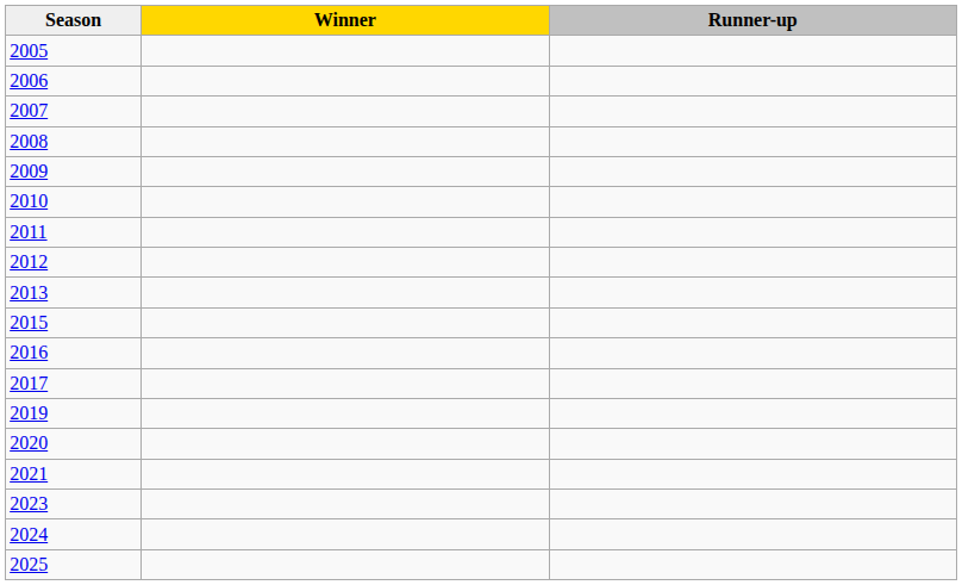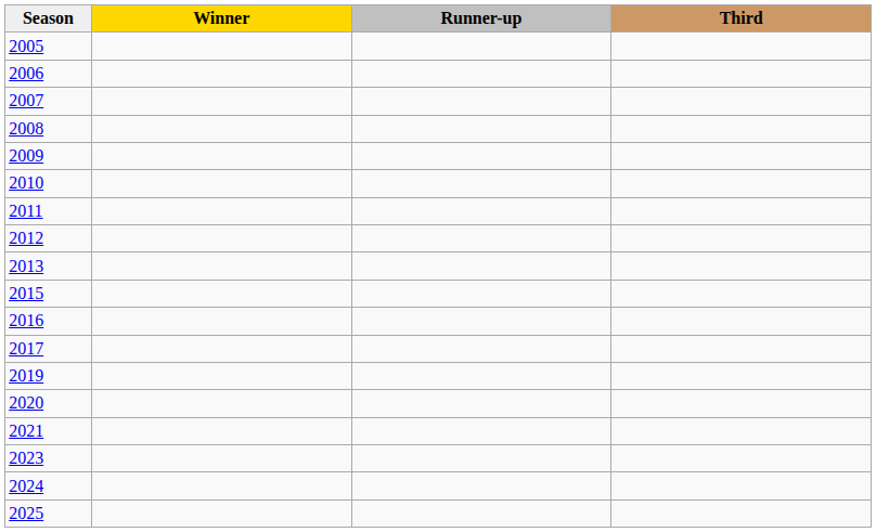 <table class="wikitable sortable" style="width:800px;">
 <tr>
 <th style="width:10%; background:#efefef;">Season</th>
 <th style="width:30%; background:gold">Winner</th>
 <th style="width:30%; background:silver">Runner-up</th>
+<th style="width:30%; background:#CC9966">Third</th>
 </tr>
 <tr>
 <td><a href='#'>2005</a></td>
+<td></td>
 <td></td>
 <td></td>
 </tr>
 <tr>
 <td><a href='#'>2006</a></td>
 <td></td>
 <td></td>
+<td></td>
 </tr>
 <tr>
 <td><a href='#'>2007</a></td>
+<td></td>
 <td></td>
 <td></td>
 </tr>
 <tr>
 <td><a href='#'>2008</a></td>
 <td></td>
 <td></td>
+<td></td>
 </tr>
 <tr>
 <td><a href='#'>2009</a></td>
+<td></td>
 <td></td>
 <td></td>
 </tr>
 <tr>
 <td><a href='#'>2010</a></td>
 <td></td>
 <td></td>
+<td></td>
 </tr>
 <tr>
 <td><a href='#'>2011</a></td>
+<td></td>
 <td></td>
 <td></td>
 </tr>
 <tr>
 <td><a href='#'>2012</a></td>
 <td></td>
 <td></td>
+<td></td>
 </tr>
 <tr>
 <td><a href='#'>2013</a></td>
+<td></td>
 <td></td>
 <td></td>
 </tr>
 <tr>
 <td><a href='#'>2015</a></td>
 <td></td>
 <td></td>
+<td></td>
 </tr>
 <tr>
 <td><a href='#'>2016</a></td>
+<td></td>
 <td></td>
 <td></td>
 </tr>
 <tr>
 <td><a href='#'>2017</a></td>
 <td></td>
 <td></td>
+<td></td>
 </tr>
 <tr>
 <td><a href='#'>2019</a></td>
+<td></td>
 <td></td>
 <td></td>
 </tr>
 <tr>
 <td><a href='#'>2020</a></td>
 <td></td>
 <td></td>
+<td></td>
 </tr>
 <tr>
 <td><a href='#'>2021</a></td>
+<td></td>
 <td></td>
 <td></td>
 </tr>
 <tr>
 <td><a href='#'>2023</a></td>
 <td></td>
 <td></td>
+<td></td>
 </tr>
 <tr>
 <td><a href='#'>2024</a></td>
+<td></td>
 <td></td>
 <td></td>
 </tr>
 <tr>
 <td><a href='#'>2025</a></td>
 <td></td>
 <td></td>
+<td></td>
 </tr>
 </table>
